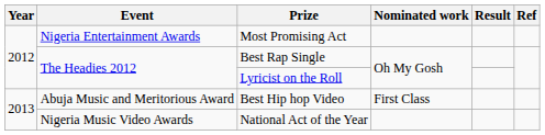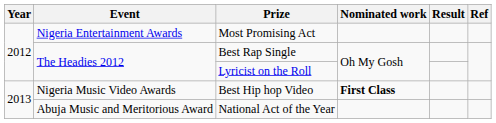 <table class ="wikitable">
 <tr>
 <th>Year</th>
 <th>Event</th>
 <th>Prize</th>
 <th>Nominated work</th>
 <th>Result</th>
 <th>Ref</th>
 </tr>
 <tr>
 <td rowspan="3">2012</td>
 <td rowspan="1"><a href='#'>Nigeria Entertainment Awards</a></td>
 <td>Most Promising Act</td>
 <td></td>
 <td></td>
 <td></td>
 </tr>
 <tr>
 <td rowspan="2"><a href='#'>The Headies 2012</a></td>
 <td>Best Rap Single</td>
 <td rowspan="2">Oh My Gosh</td>
 <td></td>
 <td rowspan="2"></td>
 </tr>
 <tr>
 <td><a href='#'>Lyricist on the Roll</a></td>
 <td></td>
 </tr>
 <tr>
 <td rowspan="2">2013</td>
-<td rowspan="1">Abuja Music and Meritorious Award</td>
+<td rowspan="1">Nigeria Music Video Awards</td>
 <td>Best Hip hop Video</td>
-<td>First Class</td>
+<td><strong>First Class</strong></td>
 <td></td>
 <td></td>
 </tr>
 <tr>
-<td rowspan="1">Nigeria Music Video Awards</td>
+<td rowspan="1">Abuja Music and Meritorious Award</td>
 <td>National Act of the Year</td>
 <td></td>
 <td></td>
 <td rowspan="1"></td>
 </tr>
 </table>
